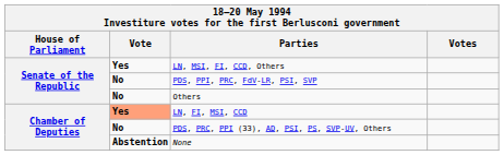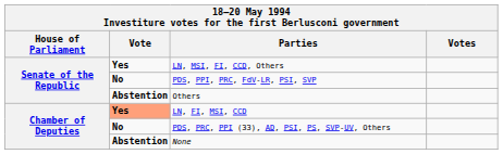 <table class="wikitable" style="font-size:85%;">
 <tr>
 <th colspan="4">18–20 May 1994<br>Investiture votes for the first Berlusconi government</th>
 </tr>
 <tr>
 <th width=120px><strong>House of <a href='#'>Parliament</a></strong></th>
 <th width=60px><strong>Vote</strong></th>
 <th width=300px><strong>Parties</strong></th>
 <th width=80px align="center"><strong>Votes</strong></th>
 </tr>
 <tr>
 <th rowspan="3"><a href='#'>Senate of the Republic</a></th>
 <td> <strong>Yes</strong></td>
 <td><small><a href='#'>LN</a>, <a href='#'>MSI</a>, <a href='#'>FI</a>, <a href='#'>CCD</a>, Others</small></td>
 <td></td>
 </tr>
 <tr>
 <td> <strong>No</strong></td>
 <td><small><a href='#'>PDS</a>, <a href='#'>PPI</a>, <a href='#'>PRC</a>, <a href='#'>FdV</a>-<a href='#'>LR</a>, <a href='#'>PSI</a>, <a href='#'>SVP</a></small></td>
 <td></td>
 </tr>
 <tr>
-<td> <strong>No</strong></td>
+<td><strong>Abstention</strong></td>
 <td><small>Others</small></td>
 <td></td>
 </tr>
 <tr>
 <th rowspan="3"><a href='#'>Chamber of Deputies</a></th>
 <td style="background: lightsalmon;"> <strong>Yes</strong></td>
 <td><small><a href='#'>LN</a>, <a href='#'>FI</a>, <a href='#'>MSI</a>, <a href='#'>CCD</a></small></td>
 <td></td>
 </tr>
 <tr>
 <td> <strong>No</strong></td>
 <td><small><a href='#'>PDS</a>, <a href='#'>PRC</a>, <a href='#'>PPI</a> (33), <a href='#'>AD</a>, <a href='#'>PSI</a>, <a href='#'>PS</a>, <a href='#'>SVP</a>-<a href='#'>UV</a>, Others</small></td>
 <td></td>
 </tr>
 <tr>
 <td><strong>Abstention</strong></td>
 <td><small><em>None</em></small></td>
 <td></td>
 </tr>
 </table>
